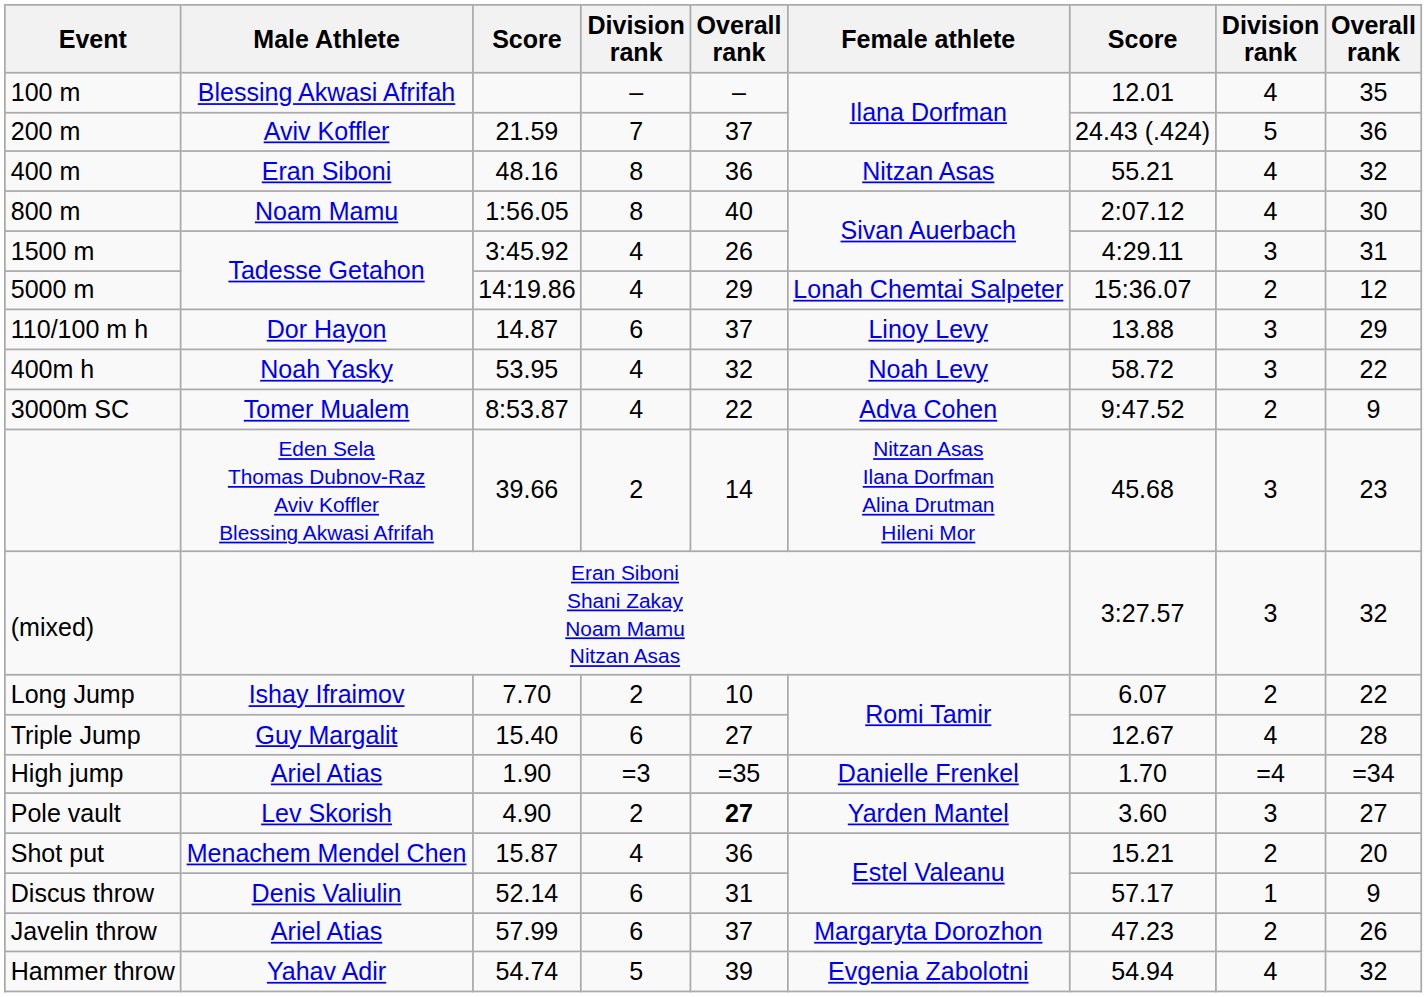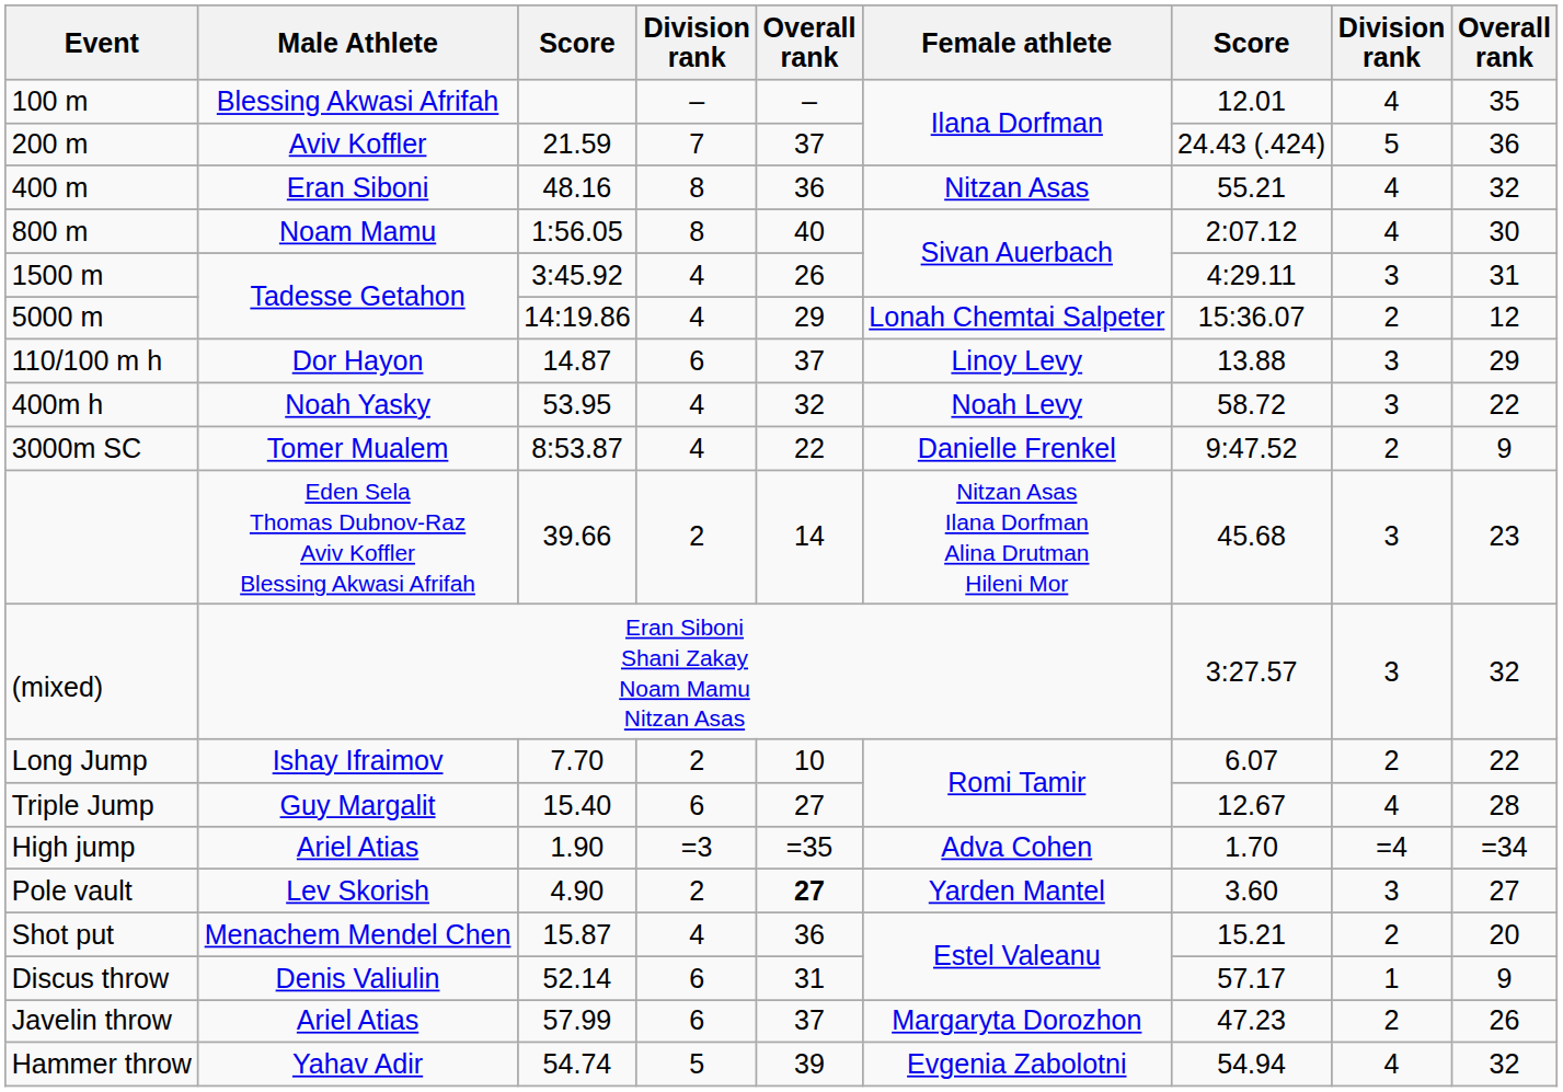 <table class="wikitable" style="text-align:center; font-size:90%">
 <tr>
 <th>Event</th>
 <th>Male Athlete</th>
 <th>Score</th>
 <th>Division<br>rank</th>
 <th>Overall<br>rank</th>
 <th>Female athlete</th>
 <th>Score</th>
 <th>Division<br>rank</th>
 <th>Overall<br>rank</th>
 </tr>
 <tr>
 <td align=left>100 m</td>
 <td><a href='#'>Blessing Akwasi Afrifah</a></td>
 <td></td>
 <td>–</td>
 <td>–</td>
 <td rowspan=2><a href='#'>Ilana Dorfman</a></td>
 <td>12.01</td>
 <td>4</td>
 <td>35</td>
 </tr>
 <tr>
 <td align=left>200 m</td>
 <td><a href='#'>Aviv Koffler</a></td>
 <td>21.59 </td>
 <td>7</td>
 <td>37</td>
 <td>24.43 (.424) </td>
 <td>5</td>
 <td>36</td>
 </tr>
 <tr>
 <td align=left>400 m</td>
 <td><a href='#'>Eran Siboni</a></td>
 <td>48.16 </td>
 <td>8</td>
 <td>36</td>
 <td><a href='#'>Nitzan Asas</a></td>
 <td>55.21 </td>
 <td>4</td>
 <td>32</td>
 </tr>
 <tr>
 <td align=left>800 m</td>
 <td><a href='#'>Noam Mamu</a></td>
 <td>1:56.05</td>
 <td>8</td>
 <td>40</td>
 <td rowspan=2><a href='#'>Sivan Auerbach</a></td>
 <td>2:07.12 </td>
 <td>4</td>
 <td>30</td>
 </tr>
 <tr>
 <td align=left>1500 m</td>
 <td rowspan=2><a href='#'>Tadesse Getahon</a></td>
 <td>3:45.92 </td>
 <td>4</td>
 <td>26</td>
 <td>4:29.11</td>
 <td>3</td>
 <td>31</td>
 </tr>
 <tr>
 <td align=left>5000 m</td>
 <td>14:19.86</td>
 <td>4</td>
 <td>29</td>
 <td><a href='#'>Lonah Chemtai Salpeter</a></td>
 <td>15:36.07</td>
 <td>2</td>
 <td>12</td>
 </tr>
 <tr>
 <td align=left>110/100 m h</td>
 <td><a href='#'>Dor Hayon</a></td>
 <td>14.87</td>
 <td>6</td>
 <td>37</td>
 <td><a href='#'>Linoy Levy</a></td>
 <td>13.88 </td>
 <td>3</td>
 <td>29</td>
 </tr>
 <tr>
 <td align=left>400m h</td>
 <td><a href='#'>Noah Yasky</a></td>
 <td>53.95</td>
 <td>4</td>
 <td>32</td>
 <td><a href='#'>Noah Levy</a></td>
 <td>58.72 </td>
 <td>3</td>
 <td>22</td>
 </tr>
 <tr>
 <td align=left>3000m SC</td>
 <td><a href='#'>Tomer Mualem</a></td>
 <td>8:53.87</td>
 <td>4</td>
 <td>22</td>
-<td><a href='#'>Adva Cohen</a></td>
+<td><a href='#'>Danielle Frenkel</a></td>
 <td>9:47.52</td>
 <td>2</td>
 <td>9</td>
 </tr>
 <tr>
 <td align=left></td>
 <td><small><a href='#'>Eden Sela</a><br><a href='#'>Thomas Dubnov-Raz</a><br><a href='#'>Aviv Koffler</a><br><a href='#'>Blessing Akwasi Afrifah</a></small></td>
 <td>39.66 </td>
 <td>2</td>
 <td>14</td>
 <td><small><a href='#'>Nitzan Asas</a><br><a href='#'>Ilana Dorfman</a><br><a href='#'>Alina Drutman</a><br><a href='#'>Hileni Mor</a></small></td>
 <td>45.68 </td>
 <td>3</td>
 <td>23</td>
 </tr>
 <tr>
 <td align=left><br>(mixed)</td>
 <td colspan=5><small><a href='#'>Eran Siboni</a><br><a href='#'>Shani Zakay</a><br><a href='#'>Noam Mamu</a><br><a href='#'>Nitzan Asas</a></small></td>
 <td>3:27.57 </td>
 <td>3</td>
 <td>32</td>
 </tr>
 <tr>
 <td align=left>Long Jump</td>
 <td><a href='#'>Ishay Ifraimov</a></td>
 <td>7.70 </td>
 <td>2</td>
 <td>10</td>
 <td rowspan=2><a href='#'>Romi Tamir</a></td>
 <td>6.07 </td>
 <td>2</td>
 <td>22</td>
 </tr>
 <tr>
 <td align=left>Triple Jump</td>
 <td><a href='#'>Guy Margalit</a></td>
 <td>15.40</td>
 <td>6</td>
 <td>27</td>
 <td>12.67</td>
 <td>4</td>
 <td>28</td>
 </tr>
 <tr>
 <td align=left>High jump</td>
 <td><a href='#'>Ariel Atias</a></td>
 <td>1.90 </td>
 <td>=3</td>
 <td>=35</td>
-<td><a href='#'>Danielle Frenkel</a></td>
+<td><a href='#'>Adva Cohen</a></td>
 <td>1.70</td>
 <td>=4</td>
 <td>=34</td>
 </tr>
 <tr>
 <td align=left>Pole vault</td>
 <td><a href='#'>Lev Skorish</a></td>
 <td>4.90</td>
 <td>2</td>
 <td><strong>27</strong></td>
 <td><a href='#'>Yarden Mantel</a></td>
 <td>3.60</td>
 <td>3</td>
 <td>27</td>
 </tr>
 <tr>
 <td align=left>Shot put</td>
 <td><a href='#'>Menachem Mendel Chen</a></td>
 <td>15.87</td>
 <td>4</td>
 <td>36</td>
 <td rowspan=2><a href='#'>Estel Valeanu</a></td>
 <td>15.21</td>
 <td>2</td>
 <td>20</td>
 </tr>
 <tr>
 <td align=left>Discus throw</td>
 <td><a href='#'>Denis Valiulin</a></td>
 <td>52.14</td>
 <td>6</td>
 <td>31</td>
 <td>57.17</td>
 <td>1</td>
 <td>9</td>
 </tr>
 <tr>
 <td align=left>Javelin throw</td>
 <td><a href='#'>Ariel Atias</a></td>
 <td>57.99</td>
 <td>6</td>
 <td>37</td>
 <td><a href='#'>Margaryta Dorozhon</a></td>
 <td>47.23</td>
 <td>2</td>
 <td>26</td>
 </tr>
 <tr>
 <td align=left>Hammer throw</td>
 <td><a href='#'>Yahav Adir</a></td>
 <td>54.74 </td>
 <td>5</td>
 <td>39</td>
 <td><a href='#'>Evgenia Zabolotni</a></td>
 <td>54.94</td>
 <td>4</td>
 <td>32</td>
 </tr>
 </table>
